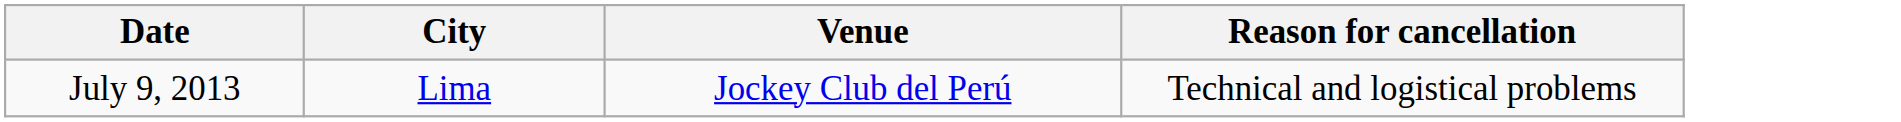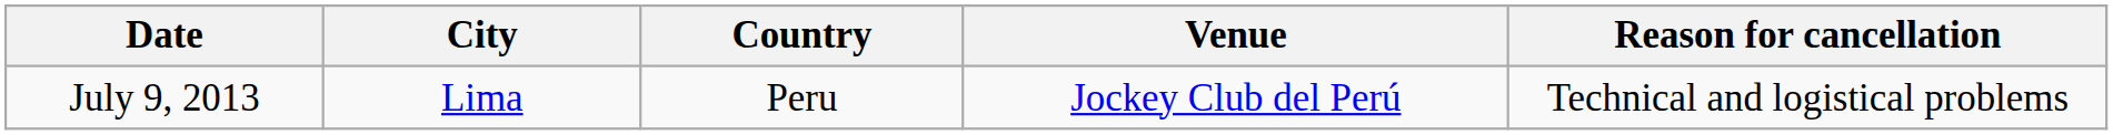 <table class="wikitable" style="text-align:center;">
 <tr>
 <th style="width:130px;">Date</th>
 <th style="width:130px;">City</th>
+<th style="width:130px;">Country</th>
 <th style="width:230px;">Venue</th>
 <th style="width:250px;">Reason for cancellation</th>
 </tr>
 <tr>
 <td>July 9, 2013</td>
 <td><a href='#'>Lima</a></td>
+<td>Peru</td>
 <td><a href='#'>Jockey Club del Perú</a></td>
 <td>Technical and logistical problems</td>
 </tr>
 </table>
